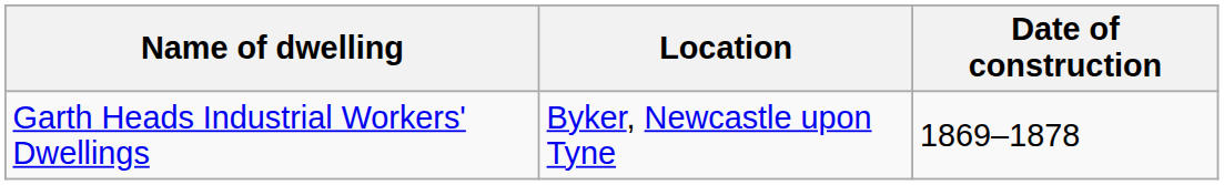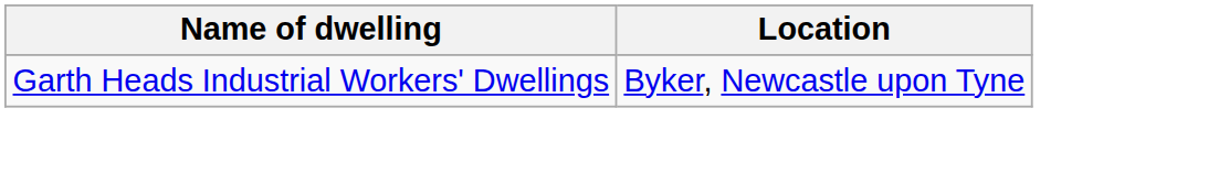 <table class="wikitable sortable">
 <tr>
 <th>Name of dwelling</th>
 <th>Location</th>
-<th>Date of construction</th>
 </tr>
 <tr>
 <td><a href='#'>Garth Heads Industrial Workers' Dwellings</a></td>
 <td><a href='#'>Byker</a>, <a href='#'>Newcastle upon Tyne</a></td>
-<td>1869–1878</td>
 </tr>
 </table>
